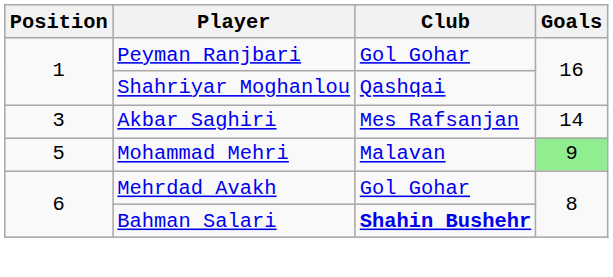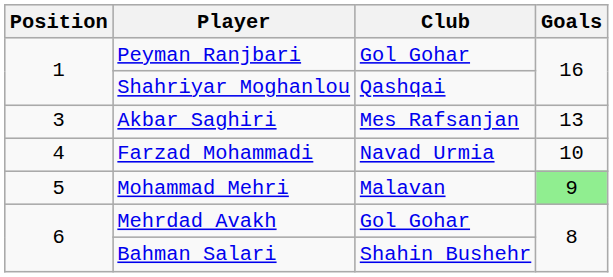 <table class="wikitable">
 <tr>
 <th>Position</th>
 <th>Player</th>
 <th>Club</th>
 <th>Goals</th>
 </tr>
 <tr>
 <td rowspan=2 align="center">1</td>
 <td> <a href='#'>Peyman Ranjbari</a></td>
 <td><a href='#'>Gol Gohar</a></td>
 <td rowspan=2 align="center">16</td>
 </tr>
 <tr>
 <td> <a href='#'>Shahriyar Moghanlou</a></td>
 <td><a href='#'>Qashqai</a></td>
 </tr>
 <tr>
 <td align="center">3</td>
 <td> <a href='#'>Akbar Saghiri</a></td>
 <td><a href='#'>Mes Rafsanjan</a></td>
-<td align="center">14</td>
+<td align="center">13</td>
+</tr>
+<tr>
+<td align="center">4</td>
+<td> <a href='#'>Farzad Mohammadi</a></td>
+<td><a href='#'>Navad Urmia</a></td>
+<td align="center">10</td>
 </tr>
 <tr>
 <td align="center">5</td>
 <td> <a href='#'>Mohammad Mehri</a></td>
 <td><a href='#'>Malavan</a></td>
 <td align="center" style="background: lightgreen;">9</td>
 </tr>
 <tr>
 <td rowspan=2 align="center">6</td>
 <td> <a href='#'>Mehrdad Avakh</a></td>
 <td><a href='#'>Gol Gohar</a></td>
 <td rowspan=2 align="center">8</td>
 </tr>
 <tr>
 <td> <a href='#'>Bahman Salari</a></td>
-<td><strong><a href='#'>Shahin Bushehr</a></strong></td>
+<td><a href='#'>Shahin Bushehr</a></td>
 </tr>
 </table>
